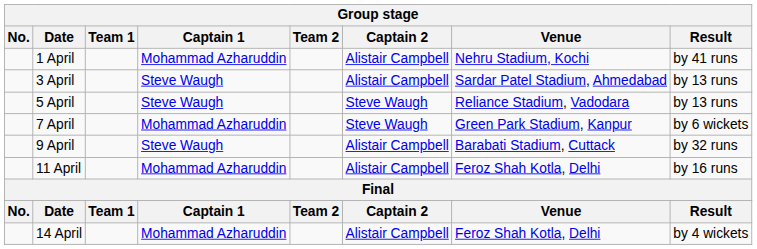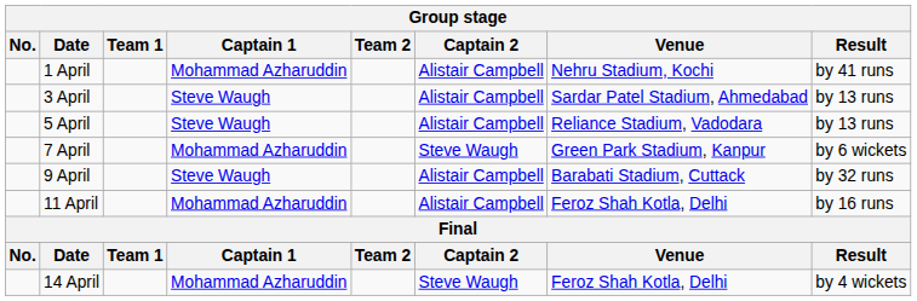 <table class="wikitable">
 <tr>
 <th colspan="9">Group stage</th>
 </tr>
 <tr>
 <th>No.</th>
 <th>Date</th>
 <th>Team 1</th>
 <th>Captain 1</th>
 <th>Team 2</th>
 <th>Captain 2</th>
 <th>Venue</th>
 <th>Result</th>
 </tr>
 <tr>
 <td></td>
 <td>1 April</td>
 <td></td>
 <td><a href='#'>Mohammad Azharuddin</a></td>
 <td></td>
 <td><a href='#'>Alistair Campbell</a></td>
 <td><a href='#'>Nehru Stadium, Kochi</a></td>
 <td> by 41 runs</td>
 </tr>
 <tr>
 <td></td>
 <td>3 April</td>
 <td></td>
 <td><a href='#'>Steve Waugh</a></td>
 <td></td>
 <td><a href='#'>Alistair Campbell</a></td>
 <td><a href='#'>Sardar Patel Stadium</a>, <a href='#'>Ahmedabad</a></td>
 <td> by 13 runs</td>
 </tr>
 <tr>
 <td></td>
 <td>5 April</td>
 <td></td>
 <td><a href='#'>Steve Waugh</a></td>
 <td></td>
-<td><a href='#'>Steve Waugh</a></td>
+<td><a href='#'>Alistair Campbell</a></td>
 <td><a href='#'>Reliance Stadium</a>, <a href='#'>Vadodara</a></td>
 <td> by 13 runs</td>
 </tr>
 <tr>
 <td></td>
 <td>7 April</td>
 <td></td>
 <td><a href='#'>Mohammad Azharuddin</a></td>
 <td></td>
 <td><a href='#'>Steve Waugh</a></td>
 <td><a href='#'>Green Park Stadium</a>, <a href='#'>Kanpur</a></td>
 <td> by 6 wickets</td>
 </tr>
 <tr>
 <td></td>
 <td>9 April</td>
 <td></td>
 <td><a href='#'>Steve Waugh</a></td>
 <td></td>
 <td><a href='#'>Alistair Campbell</a></td>
 <td><a href='#'>Barabati Stadium</a>, <a href='#'>Cuttack</a></td>
 <td> by 32 runs</td>
 </tr>
 <tr>
 <td></td>
 <td>11 April</td>
 <td></td>
 <td><a href='#'>Mohammad Azharuddin</a></td>
 <td></td>
 <td><a href='#'>Alistair Campbell</a></td>
 <td><a href='#'>Feroz Shah Kotla</a>, <a href='#'>Delhi</a></td>
 <td> by 16 runs</td>
 </tr>
 <tr>
 <th colspan="9">Final</th>
 </tr>
 <tr>
 <th>No.</th>
 <th>Date</th>
 <th>Team 1</th>
 <th>Captain 1</th>
 <th>Team 2</th>
 <th>Captain 2</th>
 <th>Venue</th>
 <th>Result</th>
 </tr>
 <tr>
 <td></td>
 <td>14 April</td>
 <td></td>
 <td><a href='#'>Mohammad Azharuddin</a></td>
 <td></td>
-<td><a href='#'>Alistair Campbell</a></td>
+<td><a href='#'>Steve Waugh</a></td>
 <td><a href='#'>Feroz Shah Kotla</a>, <a href='#'>Delhi</a></td>
 <td> by 4 wickets</td>
 </tr>
 </table>
